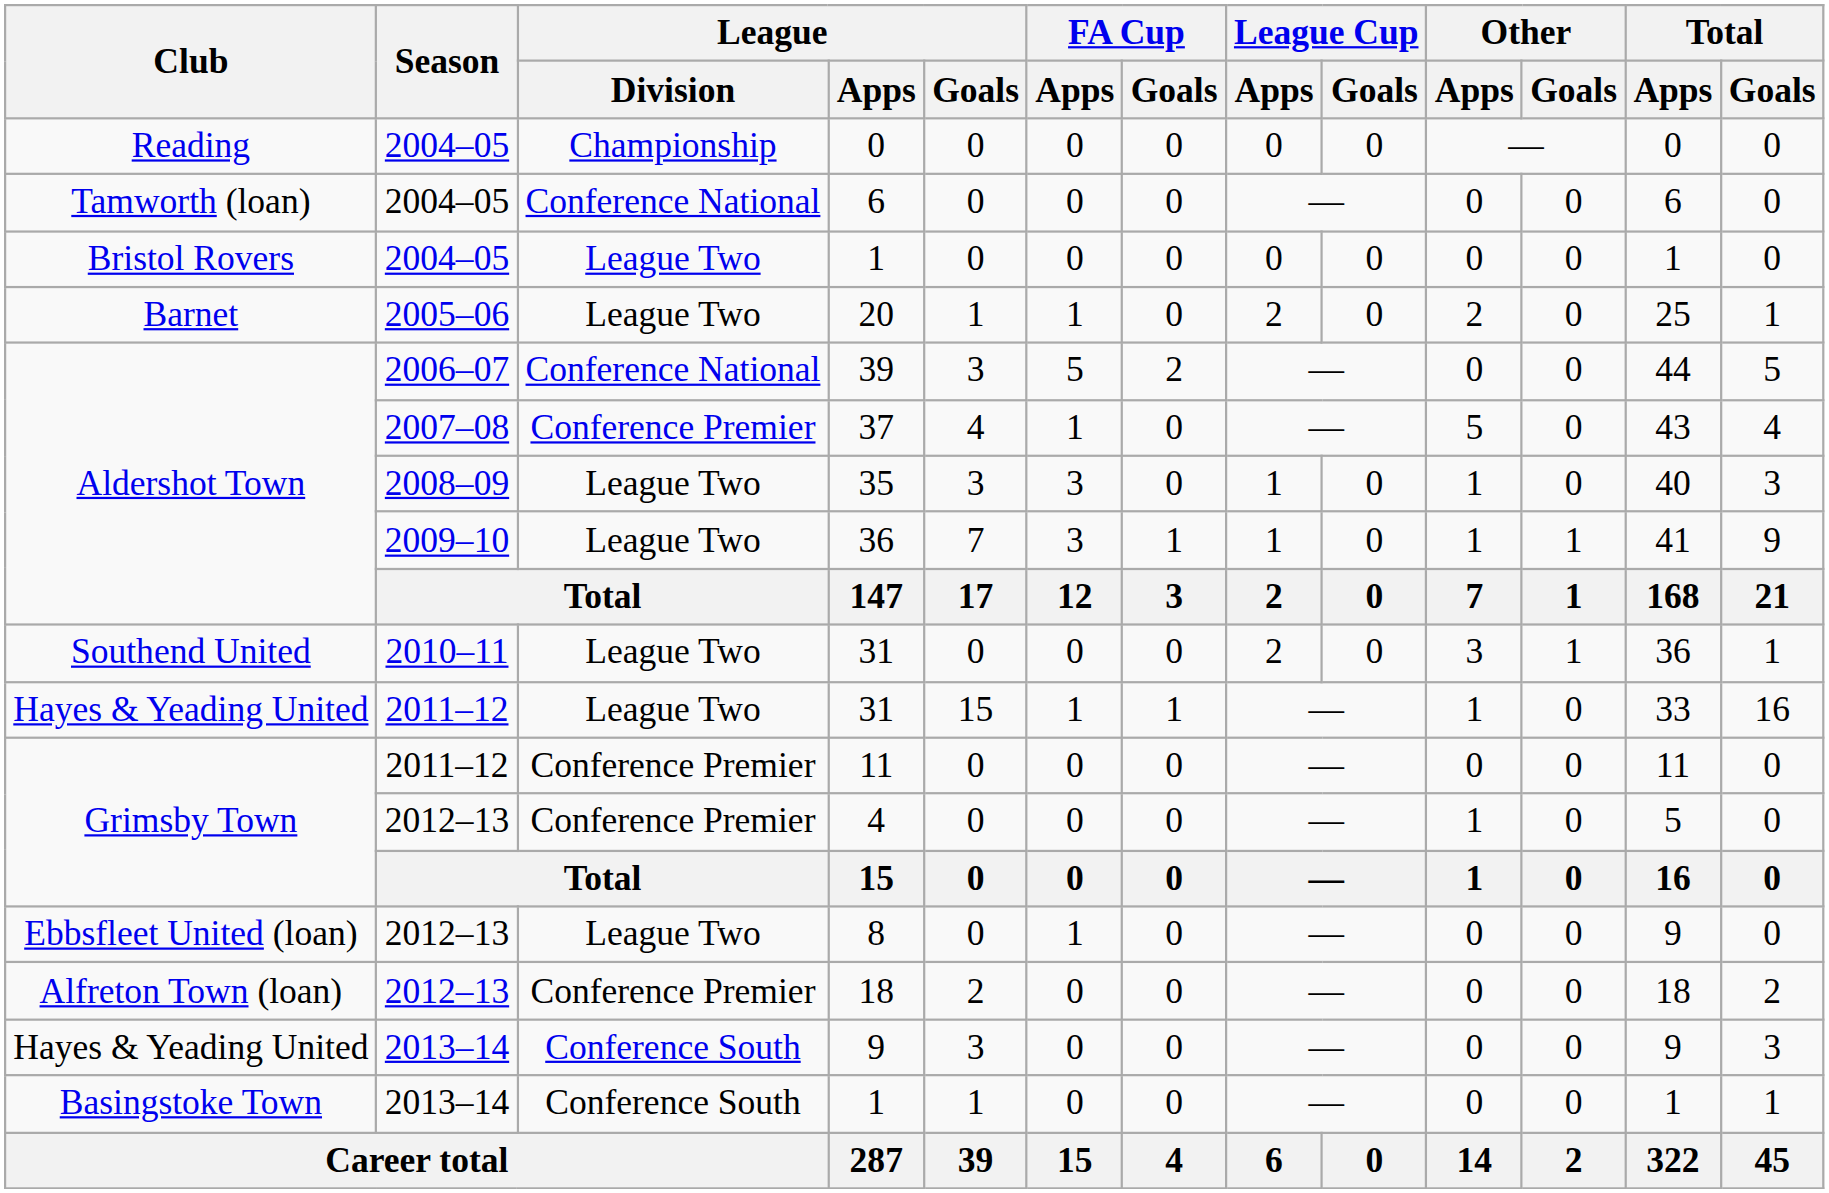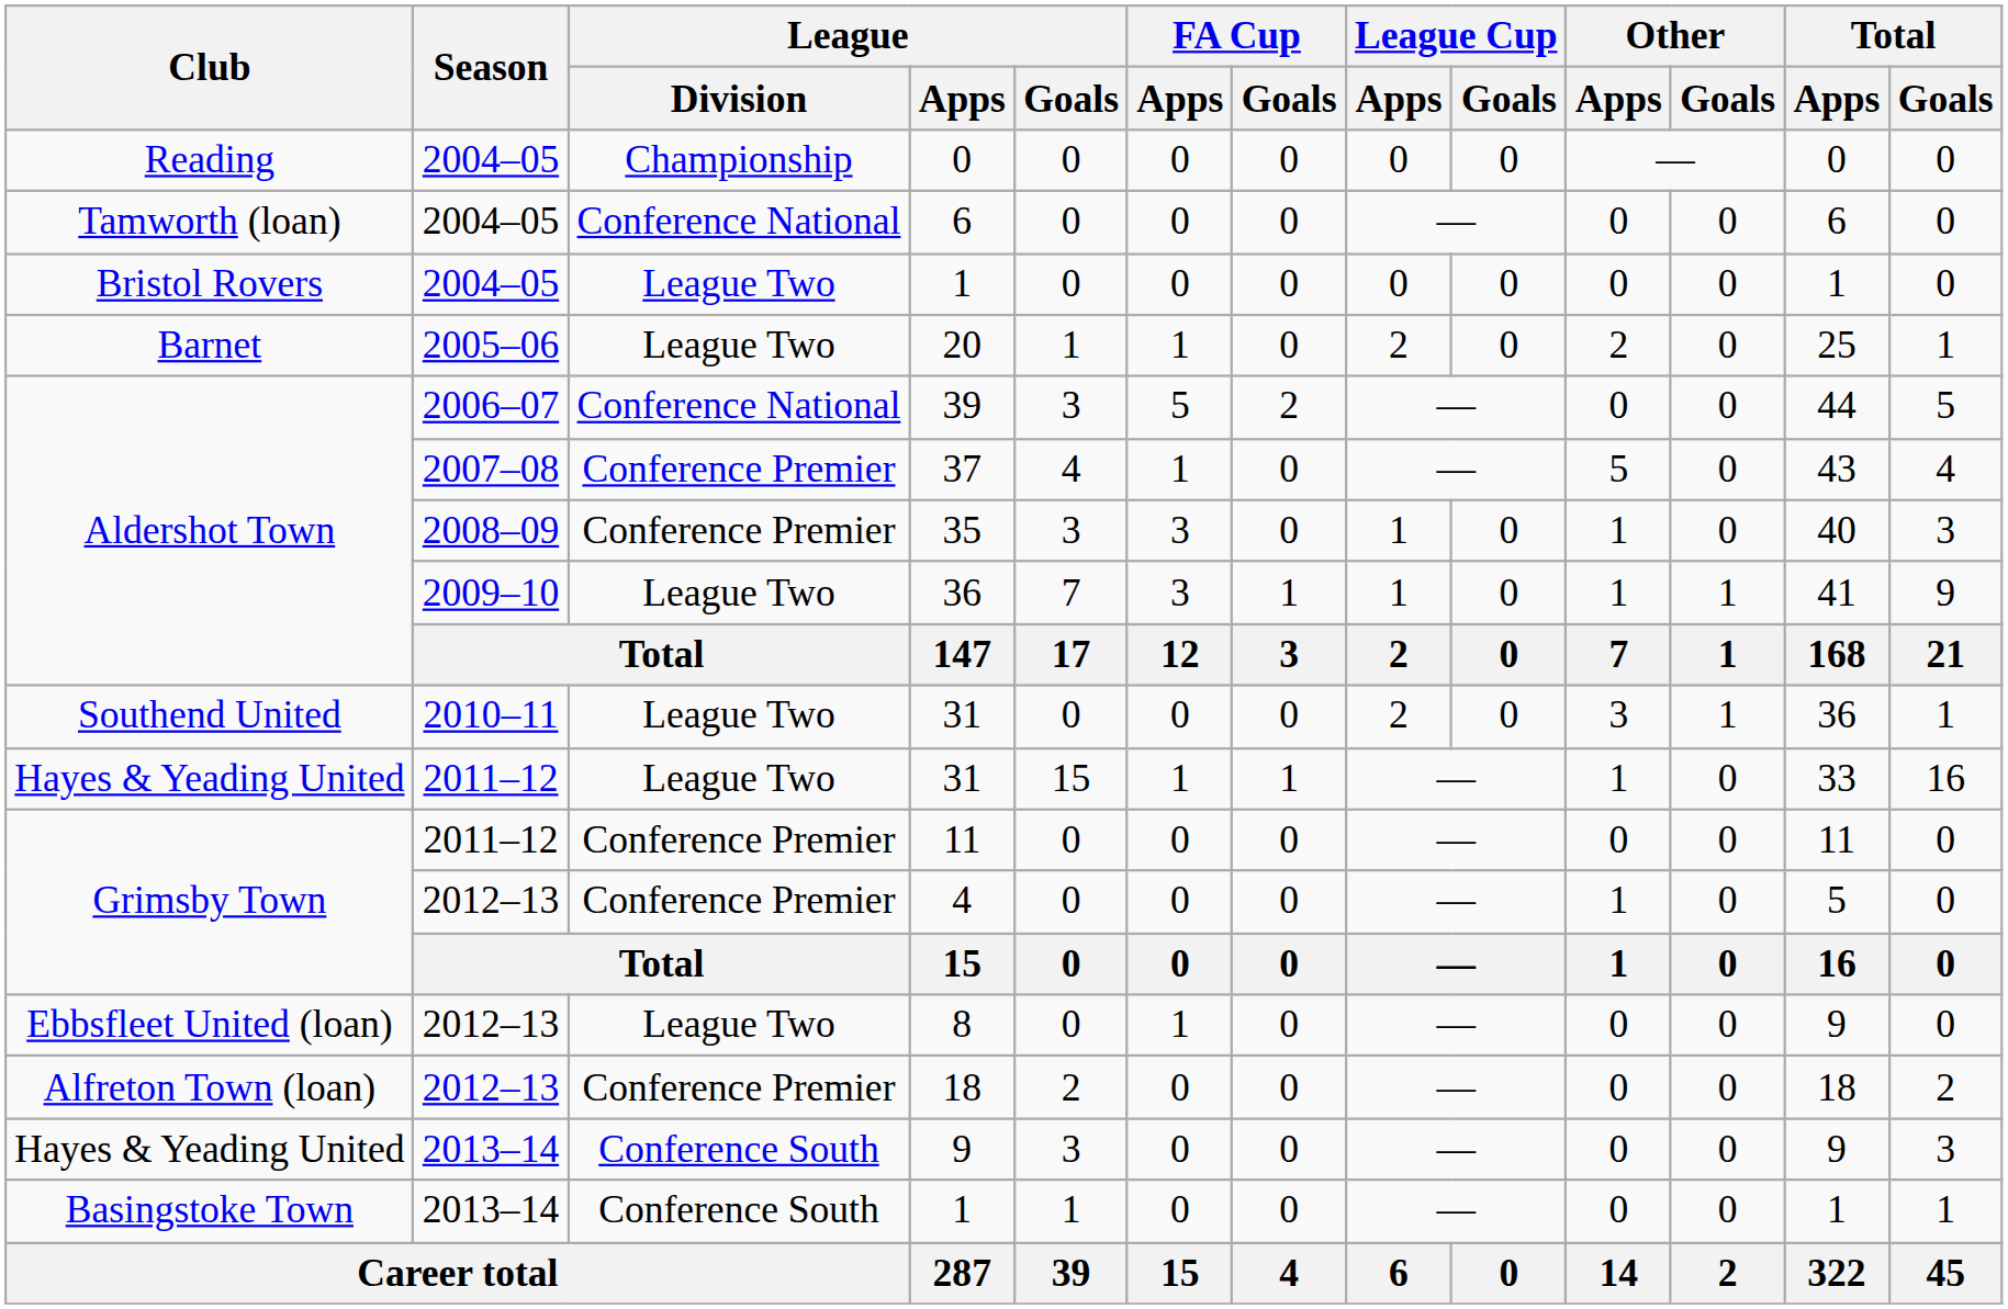 <table class="wikitable" style="text-align: center;">
 <tr>
 <th rowspan=2>Club</th>
 <th rowspan=2>Season</th>
 <th colspan=3>League</th>
 <th colspan=2><a href='#'>FA Cup</a></th>
 <th colspan=2><a href='#'>League Cup</a></th>
 <th colspan=2>Other</th>
 <th colspan=2>Total</th>
 </tr>
 <tr>
 <th>Division</th>
 <th>Apps</th>
 <th>Goals</th>
 <th>Apps</th>
 <th>Goals</th>
 <th>Apps</th>
 <th>Goals</th>
 <th>Apps</th>
 <th>Goals</th>
 <th>Apps</th>
 <th>Goals</th>
 </tr>
 <tr>
 <td><a href='#'>Reading</a></td>
 <td><a href='#'>2004–05</a></td>
 <td><a href='#'>Championship</a></td>
 <td>0</td>
 <td>0</td>
 <td>0</td>
 <td>0</td>
 <td>0</td>
 <td>0</td>
 <td colspan=2>—</td>
 <td>0</td>
 <td>0</td>
 </tr>
 <tr>
 <td><a href='#'>Tamworth</a> (loan)</td>
 <td>2004–05</td>
 <td><a href='#'>Conference National</a></td>
 <td>6</td>
 <td>0</td>
 <td>0</td>
 <td>0</td>
 <td colspan=2>—</td>
 <td>0</td>
 <td>0</td>
 <td>6</td>
 <td>0</td>
 </tr>
 <tr>
 <td><a href='#'>Bristol Rovers</a></td>
 <td><a href='#'>2004–05</a></td>
 <td><a href='#'>League Two</a></td>
 <td>1</td>
 <td>0</td>
 <td>0</td>
 <td>0</td>
 <td>0</td>
 <td>0</td>
 <td>0</td>
 <td>0</td>
 <td>1</td>
 <td>0</td>
 </tr>
 <tr>
 <td><a href='#'>Barnet</a></td>
 <td><a href='#'>2005–06</a></td>
 <td>League Two</td>
 <td>20</td>
 <td>1</td>
 <td>1</td>
 <td>0</td>
 <td>2</td>
 <td>0</td>
 <td>2</td>
 <td>0</td>
 <td>25</td>
 <td>1</td>
 </tr>
 <tr>
 <td rowspan=5><a href='#'>Aldershot Town</a></td>
 <td><a href='#'>2006–07</a></td>
 <td><a href='#'>Conference National</a></td>
 <td>39</td>
 <td>3</td>
 <td>5</td>
 <td>2</td>
 <td colspan=2>—</td>
 <td>0</td>
 <td>0</td>
 <td>44</td>
 <td>5</td>
 </tr>
 <tr>
 <td><a href='#'>2007–08</a></td>
 <td><a href='#'>Conference Premier</a></td>
 <td>37</td>
 <td>4</td>
 <td>1</td>
 <td>0</td>
 <td colspan=2>—</td>
 <td>5</td>
 <td>0</td>
 <td>43</td>
 <td>4</td>
 </tr>
 <tr>
 <td><a href='#'>2008–09</a></td>
-<td>League Two</td>
+<td>Conference Premier</td>
 <td>35</td>
 <td>3</td>
 <td>3</td>
 <td>0</td>
 <td>1</td>
 <td>0</td>
 <td>1</td>
 <td>0</td>
 <td>40</td>
 <td>3</td>
 </tr>
 <tr>
 <td><a href='#'>2009–10</a></td>
 <td>League Two</td>
 <td>36</td>
 <td>7</td>
 <td>3</td>
 <td>1</td>
 <td>1</td>
 <td>0</td>
 <td>1</td>
 <td>1</td>
 <td>41</td>
 <td>9</td>
 </tr>
 <tr>
 <th colspan=2>Total</th>
 <th>147</th>
 <th>17</th>
 <th>12</th>
 <th>3</th>
 <th>2</th>
 <th>0</th>
 <th>7</th>
 <th>1</th>
 <th>168</th>
 <th>21</th>
 </tr>
 <tr>
 <td><a href='#'>Southend United</a></td>
 <td><a href='#'>2010–11</a></td>
 <td>League Two</td>
 <td>31</td>
 <td>0</td>
 <td>0</td>
 <td>0</td>
 <td>2</td>
 <td>0</td>
 <td>3</td>
 <td>1</td>
 <td>36</td>
 <td>1</td>
 </tr>
 <tr>
 <td><a href='#'>Hayes & Yeading United</a></td>
 <td><a href='#'>2011–12</a></td>
 <td>League Two</td>
 <td>31</td>
 <td>15</td>
 <td>1</td>
 <td>1</td>
 <td colspan=2>—</td>
 <td>1</td>
 <td>0</td>
 <td>33</td>
 <td>16</td>
 </tr>
 <tr>
 <td rowspan=3><a href='#'>Grimsby Town</a></td>
 <td>2011–12</td>
 <td>Conference Premier</td>
 <td>11</td>
 <td>0</td>
 <td>0</td>
 <td>0</td>
 <td colspan=2>—</td>
 <td>0</td>
 <td>0</td>
 <td>11</td>
 <td>0</td>
 </tr>
 <tr>
 <td>2012–13</td>
 <td>Conference Premier</td>
 <td>4</td>
 <td>0</td>
 <td>0</td>
 <td>0</td>
 <td colspan=2>—</td>
 <td>1</td>
 <td>0</td>
 <td>5</td>
 <td>0</td>
 </tr>
 <tr>
 <th colspan=2>Total</th>
 <th>15</th>
 <th>0</th>
 <th>0</th>
 <th>0</th>
 <th colspan=2>—</th>
 <th>1</th>
 <th>0</th>
 <th>16</th>
 <th>0</th>
 </tr>
 <tr>
 <td><a href='#'>Ebbsfleet United</a> (loan)</td>
 <td>2012–13</td>
 <td>League Two</td>
 <td>8</td>
 <td>0</td>
 <td>1</td>
 <td>0</td>
 <td colspan=2>—</td>
 <td>0</td>
 <td>0</td>
 <td>9</td>
 <td>0</td>
 </tr>
 <tr>
 <td><a href='#'>Alfreton Town</a> (loan)</td>
 <td><a href='#'>2012–13</a></td>
 <td>Conference Premier</td>
 <td>18</td>
 <td>2</td>
 <td>0</td>
 <td>0</td>
 <td colspan=2>—</td>
 <td>0</td>
 <td>0</td>
 <td>18</td>
 <td>2</td>
 </tr>
 <tr>
 <td>Hayes & Yeading United</td>
 <td><a href='#'>2013–14</a></td>
 <td><a href='#'>Conference South</a></td>
 <td>9</td>
 <td>3</td>
 <td>0</td>
 <td>0</td>
 <td colspan=2>—</td>
 <td>0</td>
 <td>0</td>
 <td>9</td>
 <td>3</td>
 </tr>
 <tr>
 <td><a href='#'>Basingstoke Town</a></td>
 <td>2013–14</td>
 <td>Conference South</td>
 <td>1</td>
 <td>1</td>
 <td>0</td>
 <td>0</td>
 <td colspan=2>—</td>
 <td>0</td>
 <td>0</td>
 <td>1</td>
 <td>1</td>
 </tr>
 <tr>
 <th colspan=3>Career total</th>
 <th>287</th>
 <th>39</th>
 <th>15</th>
 <th>4</th>
 <th>6</th>
 <th>0</th>
 <th>14</th>
 <th>2</th>
 <th>322</th>
 <th>45</th>
 </tr>
 </table>
